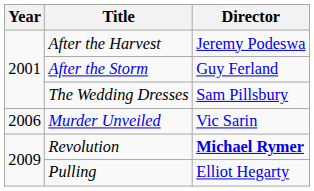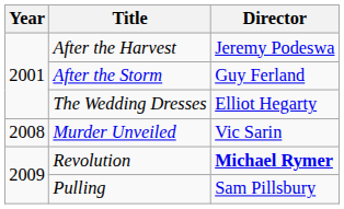 <table class="wikitable">
 <tr>
 <th>Year</th>
 <th>Title</th>
 <th>Director</th>
 </tr>
 <tr>
 <td rowspan=3>2001</td>
 <td><em>After the Harvest</em></td>
 <td><a href='#'>Jeremy Podeswa</a></td>
 </tr>
 <tr>
 <td><em><a href='#'>After the Storm</a></em></td>
 <td><a href='#'>Guy Ferland</a></td>
 </tr>
 <tr>
 <td><em>The Wedding Dresses</em></td>
-<td><a href='#'>Sam Pillsbury</a></td>
+<td><a href='#'>Elliot Hegarty</a></td>
 </tr>
 <tr>
-<td>2006</td>
+<td>2008</td>
 <td><em><a href='#'>Murder Unveiled</a></em></td>
 <td><a href='#'>Vic Sarin</a></td>
 </tr>
 <tr>
 <td rowspan=2>2009</td>
 <td><em>Revolution</em></td>
 <td><strong><a href='#'>Michael Rymer</a></strong></td>
 </tr>
 <tr>
 <td><em>Pulling</em></td>
-<td><a href='#'>Elliot Hegarty</a></td>
+<td><a href='#'>Sam Pillsbury</a></td>
 </tr>
 </table>
